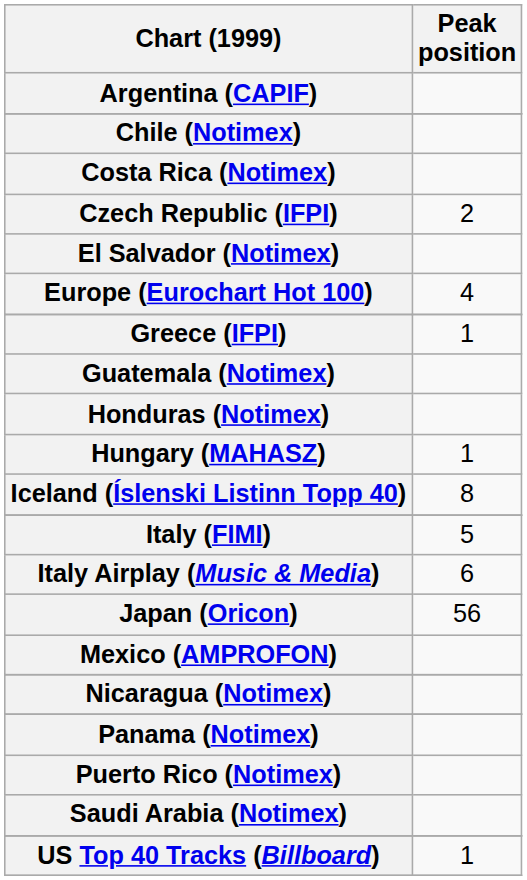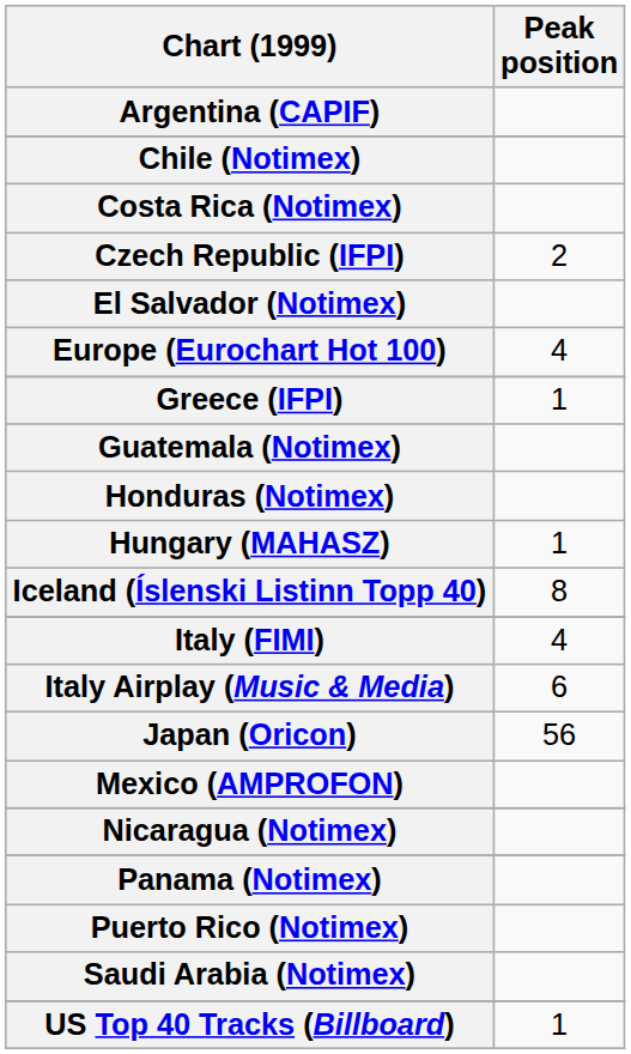 <table class="wikitable sortable plainrowheaders" style="text-align:center">
 <tr>
 <th scope="col">Chart (1999)</th>
 <th scope="col">Peak<br>position</th>
 </tr>
 <tr>
 <th scope="row">Argentina (<a href='#'>CAPIF</a>)</th>
 <td></td>
 </tr>
 <tr>
 </tr>
 <tr>
 </tr>
 <tr>
 </tr>
 <tr>
 </tr>
 <tr>
 </tr>
 <tr>
 </tr>
 <tr>
 </tr>
 <tr>
 <th scope="row">Chile (<a href='#'>Notimex</a>)</th>
 <td></td>
 </tr>
 <tr>
 <th scope="row">Costa Rica (<a href='#'>Notimex</a>)</th>
 <td></td>
 </tr>
 <tr>
 <th scope="row">Czech Republic (<a href='#'>IFPI</a>)</th>
 <td>2</td>
 </tr>
 <tr>
 <th scope="row">El Salvador (<a href='#'>Notimex</a>)</th>
 <td></td>
 </tr>
 <tr>
 <th scope="row">Europe (<a href='#'>Eurochart Hot 100</a>)</th>
 <td>4</td>
 </tr>
 <tr>
 </tr>
 <tr>
 </tr>
 <tr>
 </tr>
 <tr>
 <th scope="row">Greece (<a href='#'>IFPI</a>)</th>
 <td>1</td>
 </tr>
 <tr>
 <th scope="row">Guatemala (<a href='#'>Notimex</a>)</th>
 <td></td>
 </tr>
 <tr>
 <th scope="row">Honduras (<a href='#'>Notimex</a>)</th>
 <td></td>
 </tr>
 <tr>
 <th scope="row">Hungary (<a href='#'>MAHASZ</a>)</th>
 <td>1</td>
 </tr>
 <tr>
 <th scope="row">Iceland (<a href='#'>Íslenski Listinn Topp 40</a>)</th>
 <td>8</td>
 </tr>
 <tr>
 </tr>
 <tr>
 <th scope="row">Italy (<a href='#'>FIMI</a>)</th>
-<td>5</td>
+<td>4</td>
 </tr>
 <tr>
 <th scope="row">Italy Airplay (<em><a href='#'>Music & Media</a></em>)</th>
 <td>6</td>
 </tr>
 <tr>
 <th scope="row">Japan (<a href='#'>Oricon</a>)</th>
 <td>56</td>
 </tr>
 <tr>
 <th scope="row">Mexico (<a href='#'>AMPROFON</a>)</th>
 <td></td>
 </tr>
 <tr>
 </tr>
 <tr>
 </tr>
 <tr>
 </tr>
 <tr>
 <th scope="row">Nicaragua (<a href='#'>Notimex</a>)</th>
 <td></td>
 </tr>
 <tr>
 </tr>
 <tr>
 <th scope="row">Panama (<a href='#'>Notimex</a>)</th>
 <td></td>
 </tr>
 <tr>
 <th scope="row">Puerto Rico (<a href='#'>Notimex</a>)</th>
 <td></td>
 </tr>
 <tr>
 <th scope="row">Saudi Arabia (<a href='#'>Notimex</a>)</th>
 <td></td>
 </tr>
 <tr>
 </tr>
 <tr>
 </tr>
 <tr>
 </tr>
 <tr>
 </tr>
 <tr>
 </tr>
 <tr>
 </tr>
 <tr>
 </tr>
 <tr>
 </tr>
 <tr>
 </tr>
 <tr>
 </tr>
 <tr>
 </tr>
 <tr>
 </tr>
 <tr>
 </tr>
 <tr>
 <th scope="row">US <a href='#'>Top 40 Tracks</a> (<em><a href='#'>Billboard</a></em>)</th>
 <td>1</td>
 </tr>
 <tr>
 </tr>
 </table>
